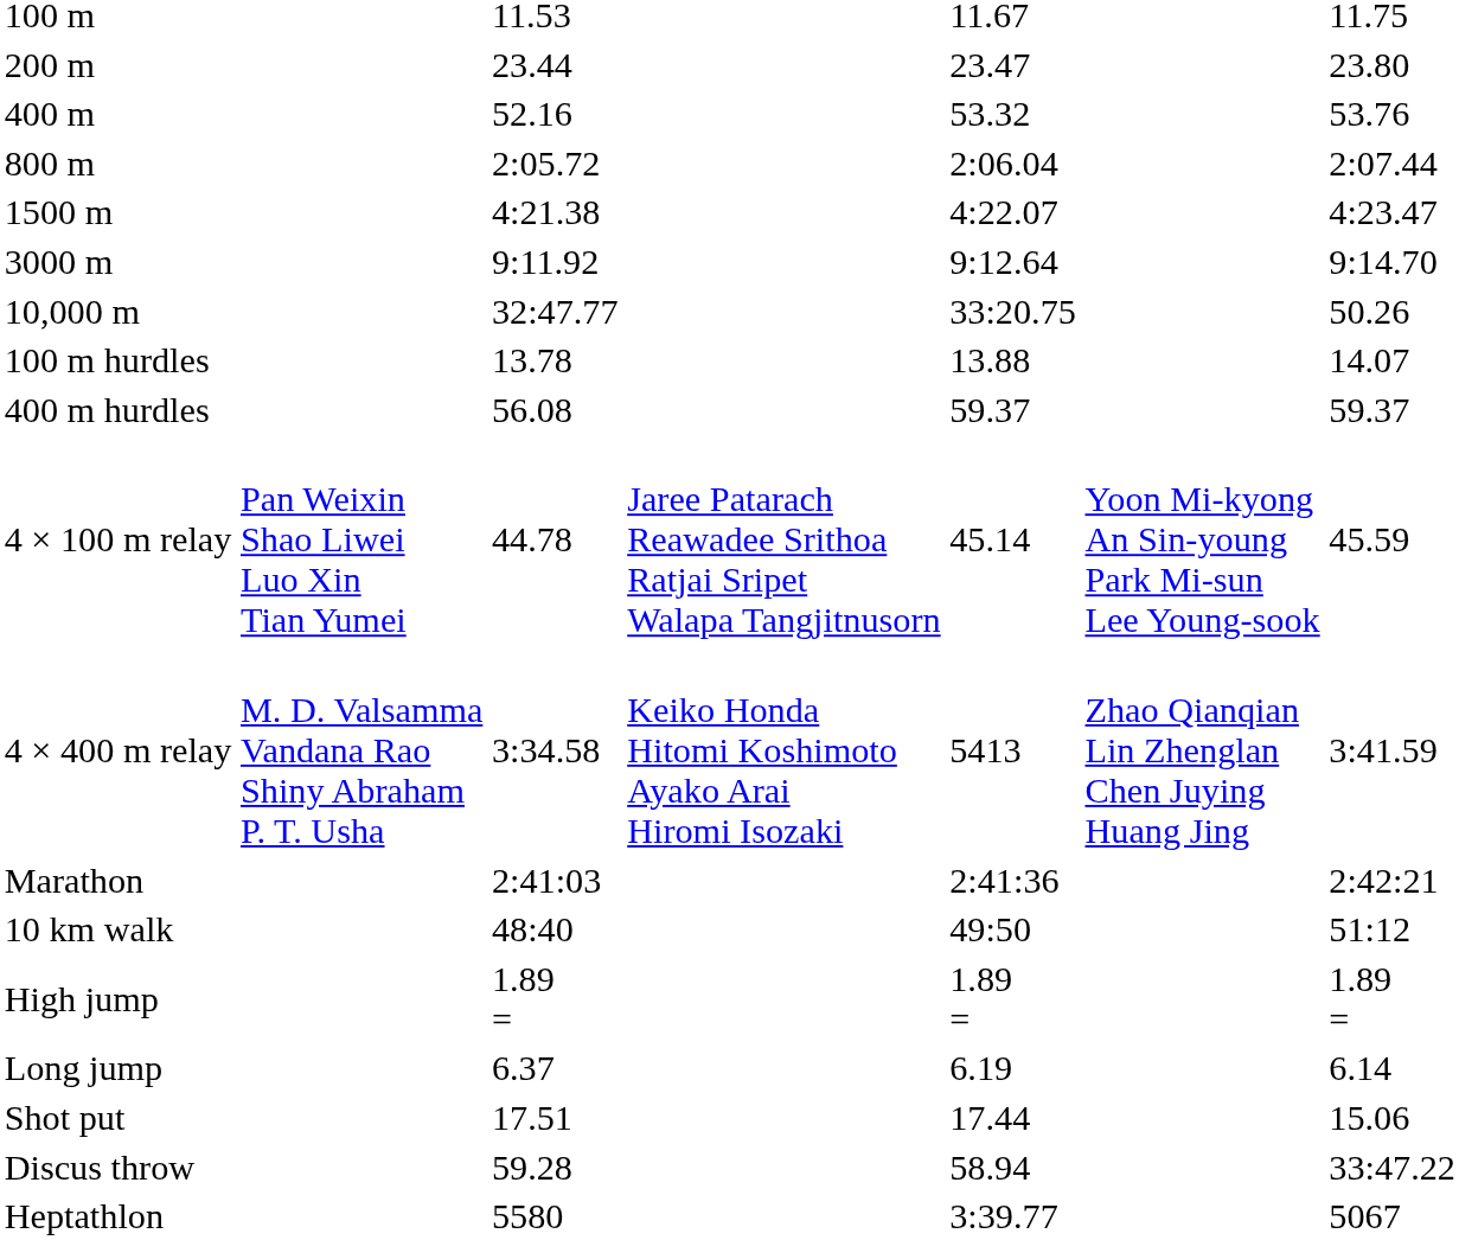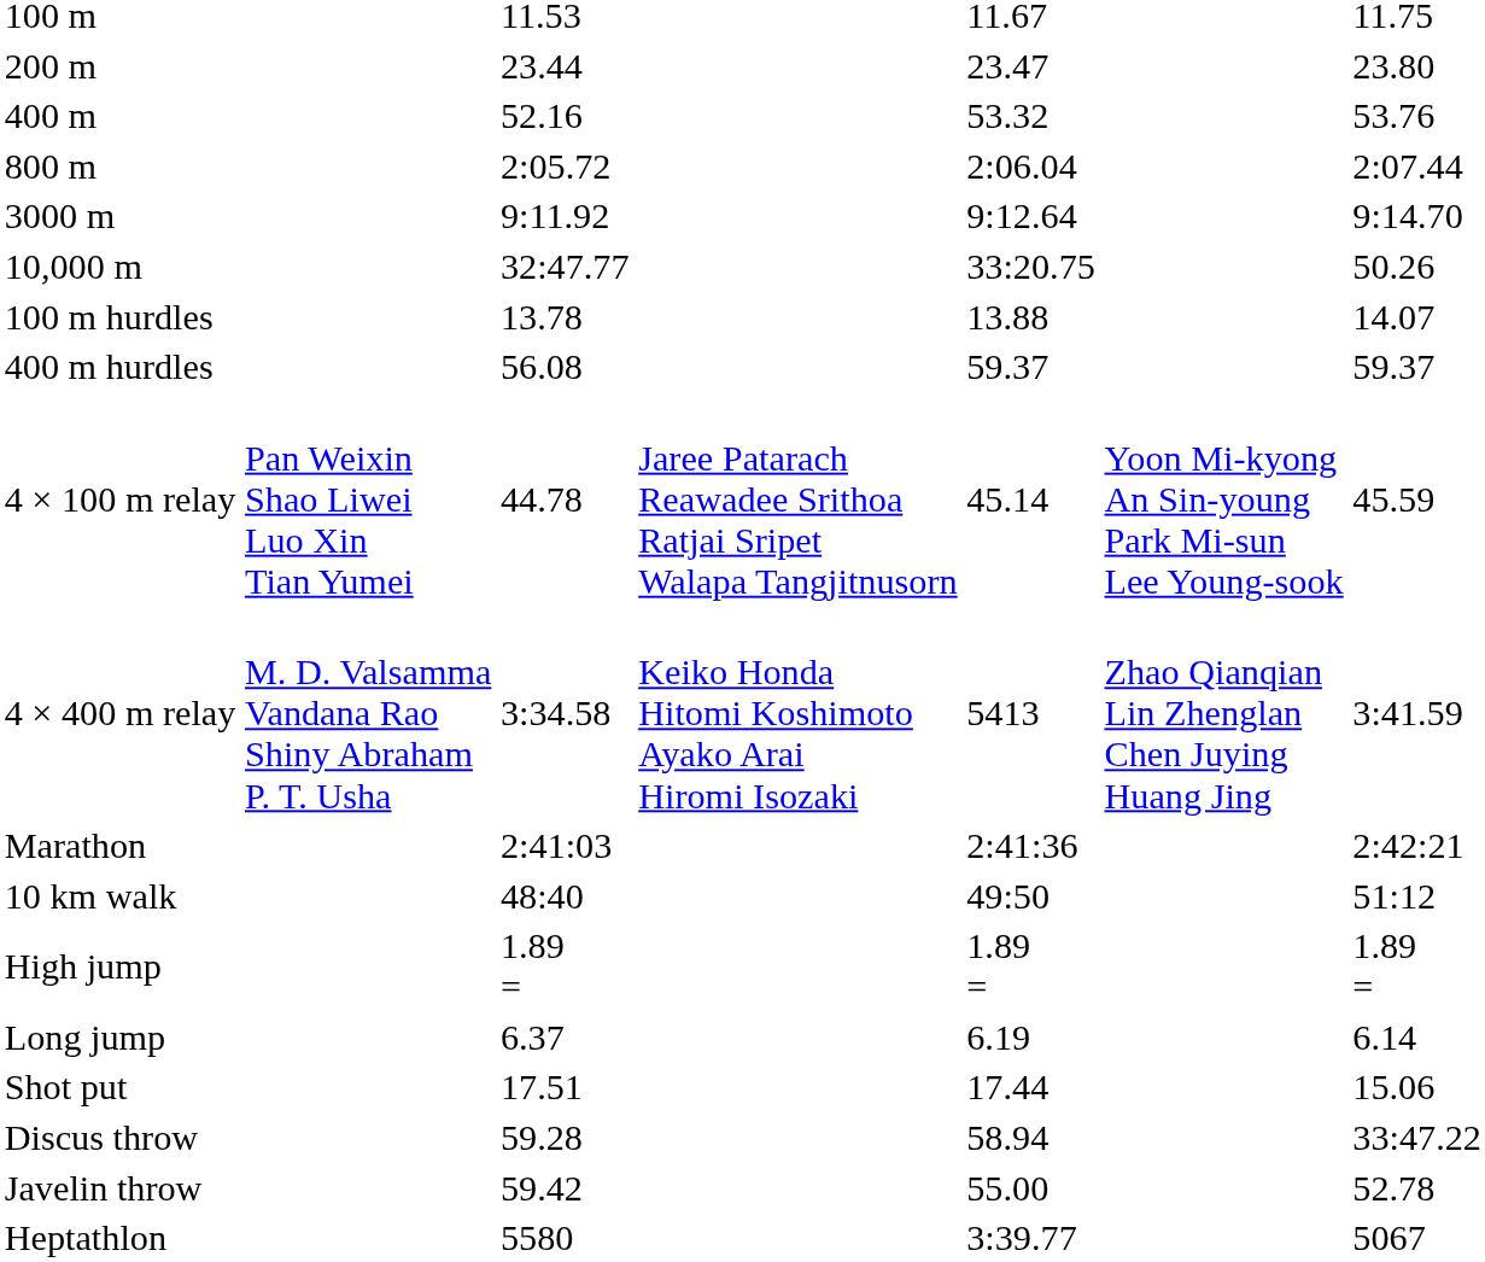 <table>
 <tr>
 <td>100 m<br></td>
 <td></td>
 <td>11.53<br></td>
 <td></td>
 <td>11.67</td>
 <td></td>
 <td>11.75</td>
 </tr>
 <tr>
 <td>200 m<br></td>
 <td></td>
 <td>23.44<br></td>
 <td></td>
 <td>23.47</td>
 <td></td>
 <td>23.80</td>
 </tr>
 <tr>
 <td>400 m<br></td>
 <td></td>
 <td>52.16<br></td>
 <td></td>
 <td>53.32</td>
 <td></td>
 <td>53.76</td>
 </tr>
 <tr>
 <td>800 m<br></td>
 <td></td>
 <td>2:05.72</td>
 <td></td>
 <td>2:06.04</td>
 <td></td>
 <td>2:07.44</td>
-</tr>
-<tr>
-<td>1500 m<br></td>
-<td></td>
-<td>4:21.38</td>
-<td></td>
-<td>4:22.07</td>
-<td></td>
-<td>4:23.47</td>
 </tr>
 <tr>
 <td>3000 m<br></td>
 <td></td>
 <td>9:11.92<br></td>
 <td></td>
 <td>9:12.64</td>
 <td></td>
 <td>9:14.70</td>
 </tr>
 <tr>
 <td>10,000 m<br></td>
 <td></td>
 <td>32:47.77<br></td>
 <td></td>
 <td>33:20.75</td>
 <td></td>
 <td>50.26</td>
 </tr>
 <tr>
 <td>100 m hurdles<br></td>
 <td></td>
 <td>13.78</td>
 <td></td>
 <td>13.88</td>
 <td></td>
 <td>14.07</td>
 </tr>
 <tr>
 <td>400 m hurdles<br></td>
 <td></td>
 <td>56.08<br></td>
 <td></td>
 <td>59.37</td>
 <td></td>
 <td>59.37</td>
 </tr>
 <tr>
 <td>4 × 100 m relay<br></td>
 <td><br><a href='#'>Pan Weixin</a><br><a href='#'>Shao Liwei</a><br><a href='#'>Luo Xin</a><br><a href='#'>Tian Yumei</a></td>
 <td>44.78<br></td>
 <td><br><a href='#'>Jaree Patarach</a><br><a href='#'>Reawadee Srithoa</a><br><a href='#'>Ratjai Sripet</a><br><a href='#'>Walapa Tangjitnusorn</a></td>
 <td>45.14</td>
 <td><br><a href='#'>Yoon Mi-kyong</a><br><a href='#'>An Sin-young</a><br><a href='#'>Park Mi-sun</a><br><a href='#'>Lee Young-sook</a></td>
 <td>45.59</td>
 </tr>
 <tr>
 <td>4 × 400 m relay<br></td>
 <td><br><a href='#'>M. D. Valsamma</a><br><a href='#'>Vandana Rao</a><br><a href='#'>Shiny Abraham</a><br><a href='#'>P. T. Usha</a></td>
 <td>3:34.58<br></td>
 <td><br><a href='#'>Keiko Honda</a><br><a href='#'>Hitomi Koshimoto</a><br><a href='#'>Ayako Arai</a><br><a href='#'>Hiromi Isozaki</a></td>
 <td>5413</td>
 <td><br><a href='#'>Zhao Qianqian</a><br><a href='#'>Lin Zhenglan</a><br><a href='#'>Chen Juying</a><br><a href='#'>Huang Jing</a></td>
 <td>3:41.59</td>
 </tr>
 <tr>
 <td>Marathon<br></td>
 <td></td>
 <td>2:41:03<br></td>
 <td></td>
 <td>2:41:36</td>
 <td></td>
 <td>2:42:21</td>
 </tr>
 <tr>
 <td>10 km walk<br></td>
 <td></td>
 <td>48:40<br></td>
 <td></td>
 <td>49:50</td>
 <td></td>
 <td>51:12</td>
 </tr>
 <tr>
 <td>High jump<br></td>
 <td></td>
 <td>1.89<br>=</td>
 <td></td>
 <td>1.89<br>=</td>
 <td></td>
 <td>1.89<br>=</td>
 </tr>
 <tr>
 <td>Long jump<br></td>
 <td></td>
 <td>6.37</td>
 <td></td>
 <td>6.19</td>
 <td></td>
 <td>6.14</td>
 </tr>
 <tr>
 <td>Shot put<br></td>
 <td></td>
 <td>17.51</td>
 <td></td>
 <td>17.44</td>
 <td></td>
 <td>15.06</td>
 </tr>
 <tr>
 <td>Discus throw<br></td>
 <td></td>
 <td>59.28<br></td>
 <td></td>
 <td>58.94</td>
 <td></td>
 <td>33:47.22</td>
 </tr>
 <tr>
+<td>Javelin throw<br></td>
+<td></td>
+<td>59.42</td>
+<td></td>
+<td>55.00</td>
+<td></td>
+<td>52.78</td>
+</tr>
+<tr>
 <td>Heptathlon<br></td>
 <td></td>
 <td>5580<br></td>
 <td></td>
 <td>3:39.77</td>
 <td></td>
 <td>5067</td>
 </tr>
 </table>
